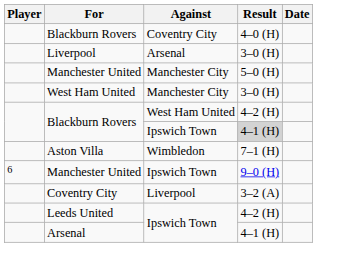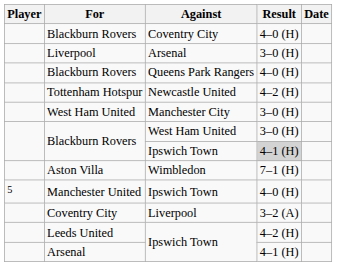 <table class="wikitable">
 <tr>
 <th>Player</th>
 <th>For</th>
 <th>Against</th>
 <th style="text-align:center">Result</th>
 <th>Date</th>
 </tr>
 <tr>
 <td> </td>
 <td>Blackburn Rovers</td>
 <td>Coventry City</td>
 <td>4–0 (H)</td>
 <td></td>
 </tr>
 <tr>
 <td> </td>
 <td>Liverpool</td>
 <td>Arsenal</td>
 <td>3–0 (H)</td>
 <td></td>
 </tr>
 <tr>
 <td> </td>
-<td>Manchester United</td>
-<td>Manchester City</td>
-<td>5–0 (H)</td>
+<td>Blackburn Rovers</td>
+<td>Queens Park Rangers</td>
+<td>4–0 (H)</td>
+<td></td>
+</tr>
+<tr>
+<td> </td>
+<td>Tottenham Hotspur</td>
+<td>Newcastle United</td>
+<td>4–2 (H)</td>
 <td></td>
 </tr>
 <tr>
 <td> </td>
 <td>West Ham United</td>
 <td>Manchester City</td>
 <td>3–0 (H)</td>
 <td></td>
 </tr>
 <tr>
 <td rowspan="2"> </td>
 <td rowspan="2">Blackburn Rovers</td>
 <td>West Ham United</td>
-<td>4–2 (H)</td>
+<td>3–0 (H)</td>
 <td></td>
 </tr>
 <tr>
 <td>Ipswich Town</td>
 <td style="background: lightgrey;">4–1 (H)</td>
 <td></td>
 </tr>
 <tr>
 <td> </td>
 <td>Aston Villa</td>
 <td>Wimbledon</td>
 <td>7–1 (H)</td>
 <td></td>
 </tr>
 <tr>
-<td> <sup>6</sup></td>
+<td> <sup>5</sup></td>
 <td>Manchester United</td>
 <td>Ipswich Town</td>
-<td><a href='#'>9–0 (H)</a></td>
+<td>4–0 (H)</td>
 <td></td>
 </tr>
 <tr>
 <td> </td>
 <td>Coventry City</td>
 <td>Liverpool</td>
 <td>3–2 (A)</td>
 <td></td>
 </tr>
 <tr>
 <td> </td>
 <td>Leeds United</td>
 <td rowspan="2">Ipswich Town</td>
 <td>4–2 (H)</td>
 <td></td>
 </tr>
 <tr>
 <td> </td>
 <td>Arsenal</td>
 <td>4–1 (H)</td>
 <td></td>
 </tr>
 </table>
